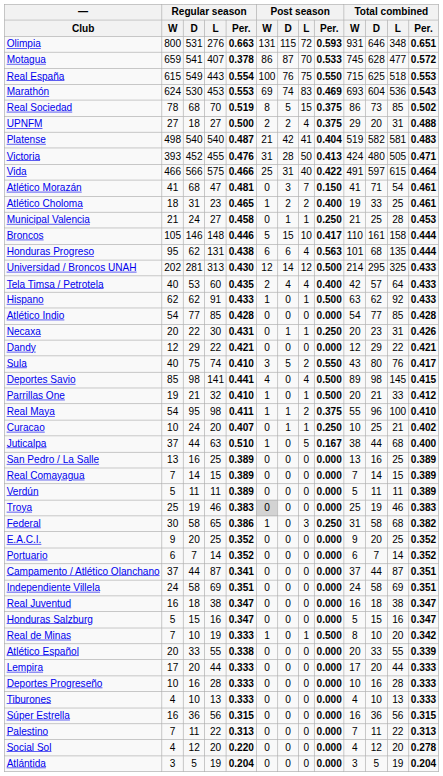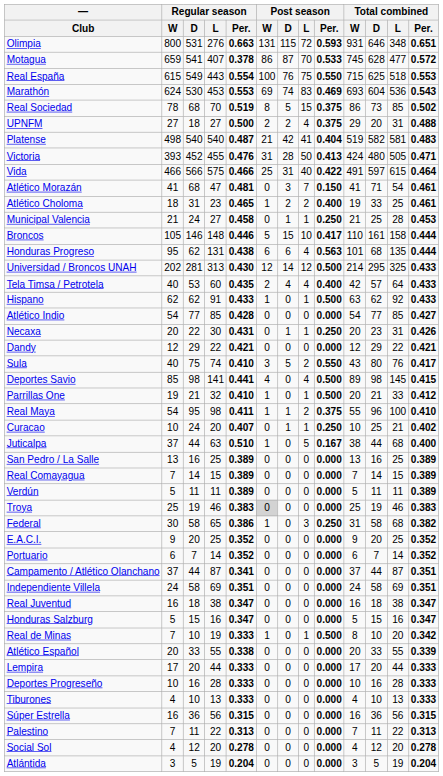 <table class="wikitable sortable">
 <tr>
 <th>—</th>
 <th colspan=4>Regular season</th>
 <th colspan=4>Post season</th>
 <th colspan=4>Total combined</th>
 </tr>
 <tr>
 <th>Club</th>
 <th>W</th>
 <th>D</th>
 <th>L</th>
 <th>Per.</th>
 <th>W</th>
 <th>D</th>
 <th>L</th>
 <th>Per.</th>
 <th>W</th>
 <th>D</th>
 <th>L</th>
 <th>Per.</th>
 </tr>
 <tr align=center>
 <td align=left><a href='#'>Olimpia</a></td>
 <td>800</td>
 <td>531</td>
 <td>276</td>
 <td><strong>0.663</strong></td>
 <td>131</td>
 <td>115</td>
 <td>72</td>
 <td><strong>0.593</strong></td>
 <td>931</td>
 <td>646</td>
 <td>348</td>
 <td><strong>0.651</strong></td>
 </tr>
 <tr align=center>
 <td align=left><a href='#'>Motagua</a></td>
 <td>659</td>
 <td>541</td>
 <td>407</td>
 <td><strong>0.378</strong></td>
 <td>86</td>
 <td>87</td>
 <td>70</td>
 <td><strong>0.533</strong></td>
 <td>745</td>
 <td>628</td>
 <td>477</td>
 <td><strong>0.572</strong></td>
 </tr>
 <tr align=center>
 <td align=left><a href='#'>Real España</a></td>
 <td>615</td>
 <td>549</td>
 <td>443</td>
 <td><strong>0.554</strong></td>
 <td>100</td>
 <td>76</td>
 <td>75</td>
 <td><strong>0.550</strong></td>
 <td>715</td>
 <td>625</td>
 <td>518</td>
 <td><strong>0.553</strong></td>
 </tr>
 <tr align=center>
 <td align=left><a href='#'>Marathón</a></td>
 <td>624</td>
 <td>530</td>
 <td>453</td>
 <td><strong>0.553</strong></td>
 <td>69</td>
 <td>74</td>
 <td>83</td>
 <td><strong>0.469</strong></td>
 <td>693</td>
 <td>604</td>
 <td>536</td>
 <td><strong>0.543</strong></td>
 </tr>
 <tr align=center>
 <td align=left><a href='#'>Real Sociedad</a></td>
 <td>78</td>
 <td>68</td>
 <td>70</td>
 <td><strong>0.519</strong></td>
 <td>8</td>
 <td>5</td>
 <td>15</td>
 <td><strong>0.375</strong></td>
 <td>86</td>
 <td>73</td>
 <td>85</td>
 <td><strong>0.502</strong></td>
 </tr>
 <tr align=center>
 <td align=left><a href='#'>UPNFM</a></td>
 <td>27</td>
 <td>18</td>
 <td>27</td>
 <td><strong>0.500</strong></td>
 <td>2</td>
 <td>2</td>
 <td>4</td>
 <td><strong>0.375</strong></td>
 <td>29</td>
 <td>20</td>
 <td>31</td>
 <td><strong>0.488</strong></td>
 </tr>
 <tr align=center>
 <td align=left><a href='#'>Platense</a></td>
 <td>498</td>
 <td>540</td>
 <td>540</td>
 <td><strong>0.487</strong></td>
 <td>21</td>
 <td>42</td>
 <td>41</td>
 <td><strong>0.404</strong></td>
 <td>519</td>
 <td>582</td>
 <td>581</td>
 <td><strong>0.483</strong></td>
 </tr>
 <tr align=center>
 <td align=left><a href='#'>Victoria</a></td>
 <td>393</td>
 <td>452</td>
 <td>455</td>
 <td><strong>0.476</strong></td>
 <td>31</td>
 <td>28</td>
 <td>50</td>
 <td><strong>0.413</strong></td>
 <td>424</td>
 <td>480</td>
 <td>505</td>
 <td><strong>0.471</strong></td>
 </tr>
 <tr align=center>
 <td align=left><a href='#'>Vida</a></td>
 <td>466</td>
 <td>566</td>
 <td>575</td>
 <td><strong>0.466</strong></td>
 <td>25</td>
 <td>31</td>
 <td>40</td>
 <td><strong>0.422</strong></td>
 <td>491</td>
 <td>597</td>
 <td>615</td>
 <td><strong>0.464</strong></td>
 </tr>
 <tr align=center>
 <td align=left><a href='#'>Atlético Morazán</a></td>
 <td>41</td>
 <td>68</td>
 <td>47</td>
 <td><strong>0.481</strong></td>
 <td>0</td>
 <td>3</td>
 <td>7</td>
 <td><strong>0.150</strong></td>
 <td>41</td>
 <td>71</td>
 <td>54</td>
 <td><strong>0.461</strong></td>
 </tr>
 <tr align=center>
 <td align=left><a href='#'>Atlético Choloma</a></td>
 <td>18</td>
 <td>31</td>
 <td>23</td>
 <td><strong>0.465</strong></td>
 <td>1</td>
 <td>2</td>
 <td>2</td>
 <td><strong>0.400</strong></td>
 <td>19</td>
 <td>33</td>
 <td>25</td>
 <td><strong>0.461</strong></td>
 </tr>
 <tr align=center>
 <td align=left><a href='#'>Municipal Valencia</a></td>
 <td>21</td>
 <td>24</td>
 <td>27</td>
 <td><strong>0.458</strong></td>
 <td>0</td>
 <td>1</td>
 <td>1</td>
 <td><strong>0.250</strong></td>
 <td>21</td>
 <td>25</td>
 <td>28</td>
 <td><strong>0.453</strong></td>
 </tr>
 <tr align=center>
 <td align=left><a href='#'>Broncos</a></td>
 <td>105</td>
 <td>146</td>
 <td>148</td>
 <td><strong>0.446</strong></td>
 <td>5</td>
 <td>15</td>
 <td>10</td>
 <td><strong>0.417</strong></td>
 <td>110</td>
 <td>161</td>
 <td>158</td>
 <td><strong>0.444</strong></td>
 </tr>
 <tr align=center>
 <td align=left><a href='#'>Honduras Progreso</a></td>
 <td>95</td>
 <td>62</td>
 <td>131</td>
 <td><strong>0.438</strong></td>
 <td>6</td>
 <td>6</td>
 <td>4</td>
 <td><strong>0.563</strong></td>
 <td>101</td>
 <td>68</td>
 <td>135</td>
 <td><strong>0.444</strong></td>
 </tr>
 <tr align=center>
 <td align=left><a href='#'>Universidad / Broncos UNAH</a></td>
 <td>202</td>
 <td>281</td>
 <td>313</td>
 <td><strong>0.430</strong></td>
 <td>12</td>
 <td>14</td>
 <td>12</td>
 <td><strong>0.500</strong></td>
 <td>214</td>
 <td>295</td>
 <td>325</td>
 <td><strong>0.433</strong></td>
 </tr>
 <tr align=center>
 <td align=left><a href='#'>Tela Timsa / Petrotela</a></td>
 <td>40</td>
 <td>53</td>
 <td>60</td>
 <td><strong>0.435</strong></td>
 <td>2</td>
 <td>4</td>
 <td>4</td>
 <td><strong>0.400</strong></td>
 <td>42</td>
 <td>57</td>
 <td>64</td>
 <td><strong>0.433</strong></td>
 </tr>
 <tr align=center>
 <td align=left><a href='#'>Hispano</a></td>
 <td>62</td>
 <td>62</td>
 <td>91</td>
 <td><strong>0.433</strong></td>
 <td>1</td>
 <td>0</td>
 <td>1</td>
 <td><strong>0.500</strong></td>
 <td>63</td>
 <td>62</td>
 <td>92</td>
 <td><strong>0.433</strong></td>
 </tr>
 <tr align=center>
 <td align=left><a href='#'>Atlético Indio</a></td>
 <td>54</td>
 <td>77</td>
 <td>85</td>
 <td><strong>0.428</strong></td>
 <td>0</td>
 <td>0</td>
 <td>0</td>
 <td><strong>0.000</strong></td>
 <td>54</td>
 <td>77</td>
 <td>85</td>
-<td><strong>0.428</strong></td>
+<td><strong>0.427</strong></td>
 </tr>
 <tr align=center>
 <td align=left><a href='#'>Necaxa</a></td>
 <td>20</td>
 <td>22</td>
 <td>30</td>
 <td><strong>0.431</strong></td>
 <td>0</td>
 <td>1</td>
 <td>1</td>
 <td><strong>0.250</strong></td>
 <td>20</td>
 <td>23</td>
 <td>31</td>
 <td><strong>0.426</strong></td>
 </tr>
 <tr align=center>
 <td align=left><a href='#'>Dandy</a></td>
 <td>12</td>
 <td>29</td>
 <td>22</td>
 <td><strong>0.421</strong></td>
 <td>0</td>
 <td>0</td>
 <td>0</td>
 <td><strong>0.000</strong></td>
 <td>12</td>
 <td>29</td>
 <td>22</td>
 <td><strong>0.421</strong></td>
 </tr>
 <tr align=center>
 <td align=left><a href='#'>Sula</a></td>
 <td>40</td>
 <td>75</td>
 <td>74</td>
 <td><strong>0.410</strong></td>
 <td>3</td>
 <td>5</td>
 <td>2</td>
 <td><strong>0.550</strong></td>
 <td>43</td>
 <td>80</td>
 <td>76</td>
 <td><strong>0.417</strong></td>
 </tr>
 <tr align=center>
 <td align=left><a href='#'>Deportes Savio</a></td>
 <td>85</td>
 <td>98</td>
 <td>141</td>
 <td><strong>0.441</strong></td>
 <td>4</td>
 <td>0</td>
 <td>4</td>
 <td><strong>0.500</strong></td>
 <td>89</td>
 <td>98</td>
 <td>145</td>
 <td><strong>0.415</strong></td>
 </tr>
 <tr align=center>
 <td align=left><a href='#'>Parrillas One</a></td>
 <td>19</td>
 <td>21</td>
 <td>32</td>
 <td><strong>0.410</strong></td>
 <td>1</td>
 <td>0</td>
 <td>1</td>
 <td><strong>0.500</strong></td>
 <td>20</td>
 <td>21</td>
 <td>33</td>
 <td><strong>0.412</strong></td>
 </tr>
 <tr align=center>
 <td align=left><a href='#'>Real Maya</a></td>
 <td>54</td>
 <td>95</td>
 <td>98</td>
 <td><strong>0.411</strong></td>
 <td>1</td>
 <td>1</td>
 <td>2</td>
 <td><strong>0.375</strong></td>
 <td>55</td>
 <td>96</td>
 <td>100</td>
 <td><strong>0.410</strong></td>
 </tr>
 <tr align=center>
 <td align=left><a href='#'>Curacao</a></td>
 <td>10</td>
 <td>24</td>
 <td>20</td>
 <td><strong>0.407</strong></td>
 <td>0</td>
 <td>1</td>
 <td>1</td>
 <td><strong>0.250</strong></td>
 <td>10</td>
 <td>25</td>
 <td>21</td>
 <td><strong>0.402</strong></td>
 </tr>
 <tr align=center>
 <td align=left><a href='#'>Juticalpa</a></td>
 <td>37</td>
 <td>44</td>
 <td>63</td>
 <td><strong>0.510</strong></td>
 <td>1</td>
 <td>0</td>
 <td>5</td>
 <td><strong>0.167</strong></td>
 <td>38</td>
 <td>44</td>
 <td>68</td>
 <td><strong>0.400</strong></td>
 </tr>
 <tr align=center>
 <td align=left><a href='#'>San Pedro / La Salle</a></td>
 <td>13</td>
 <td>16</td>
 <td>25</td>
 <td><strong>0.389</strong></td>
 <td>0</td>
 <td>0</td>
 <td>0</td>
 <td><strong>0.000</strong></td>
 <td>13</td>
 <td>16</td>
 <td>25</td>
 <td><strong>0.389</strong></td>
 </tr>
 <tr align=center>
 <td align=left><a href='#'>Real Comayagua</a></td>
 <td>7</td>
 <td>14</td>
 <td>15</td>
 <td><strong>0.389</strong></td>
 <td>0</td>
 <td>0</td>
 <td>0</td>
 <td><strong>0.000</strong></td>
 <td>7</td>
 <td>14</td>
 <td>15</td>
 <td><strong>0.389</strong></td>
 </tr>
 <tr align=center>
 <td align=left><a href='#'>Verdún</a></td>
 <td>5</td>
 <td>11</td>
 <td>11</td>
 <td><strong>0.389</strong></td>
 <td>0</td>
 <td>0</td>
 <td>0</td>
 <td><strong>0.000</strong></td>
 <td>5</td>
 <td>11</td>
 <td>11</td>
 <td><strong>0.389</strong></td>
 </tr>
 <tr align=center>
 <td align=left><a href='#'>Troya</a></td>
 <td>25</td>
 <td>19</td>
 <td>46</td>
 <td><strong>0.383</strong></td>
 <td style="background: lightgrey;">0</td>
 <td>0</td>
 <td>0</td>
 <td><strong>0.000</strong></td>
 <td>25</td>
 <td>19</td>
 <td>46</td>
 <td><strong>0.383</strong></td>
 </tr>
 <tr align=center>
 <td align=left><a href='#'>Federal</a></td>
 <td>30</td>
 <td>58</td>
 <td>65</td>
 <td><strong>0.386</strong></td>
 <td>1</td>
 <td>0</td>
 <td>3</td>
 <td><strong>0.250</strong></td>
 <td>31</td>
 <td>58</td>
 <td>68</td>
 <td><strong>0.382</strong></td>
 </tr>
 <tr align=center>
 <td align=left><a href='#'>E.A.C.I.</a></td>
 <td>9</td>
 <td>20</td>
 <td>25</td>
 <td><strong>0.352</strong></td>
 <td>0</td>
 <td>0</td>
 <td>0</td>
 <td><strong>0.000</strong></td>
 <td>9</td>
 <td>20</td>
 <td>25</td>
 <td><strong>0.352</strong></td>
 </tr>
 <tr align=center>
 <td align=left><a href='#'>Portuario</a></td>
 <td>6</td>
 <td>7</td>
 <td>14</td>
 <td><strong>0.352</strong></td>
 <td>0</td>
 <td>0</td>
 <td>0</td>
 <td><strong>0.000</strong></td>
 <td>6</td>
 <td>7</td>
 <td>14</td>
 <td><strong>0.352</strong></td>
 </tr>
 <tr align=center>
 <td align=left><a href='#'>Campamento / Atlético Olanchano</a></td>
 <td>37</td>
 <td>44</td>
 <td>87</td>
 <td><strong>0.341</strong></td>
 <td>0</td>
 <td>0</td>
 <td>0</td>
 <td><strong>0.000</strong></td>
 <td>37</td>
 <td>44</td>
 <td>87</td>
 <td><strong>0.351</strong></td>
 </tr>
 <tr align=center>
 <td align=left><a href='#'>Independiente Villela</a></td>
 <td>24</td>
 <td>58</td>
 <td>69</td>
 <td><strong>0.351</strong></td>
 <td>0</td>
 <td>0</td>
 <td>0</td>
 <td><strong>0.000</strong></td>
 <td>24</td>
 <td>58</td>
 <td>69</td>
 <td><strong>0.351</strong></td>
 </tr>
 <tr align=center>
 <td align=left><a href='#'>Real Juventud</a></td>
 <td>16</td>
 <td>18</td>
 <td>38</td>
 <td><strong>0.347</strong></td>
 <td>0</td>
 <td>0</td>
 <td>0</td>
 <td><strong>0.000</strong></td>
 <td>16</td>
 <td>18</td>
 <td>38</td>
 <td><strong>0.347</strong></td>
 </tr>
 <tr align=center>
 <td align=left><a href='#'>Honduras Salzburg</a></td>
 <td>5</td>
 <td>15</td>
 <td>16</td>
 <td><strong>0.347</strong></td>
 <td>0</td>
 <td>0</td>
 <td>0</td>
 <td><strong>0.000</strong></td>
 <td>5</td>
 <td>15</td>
 <td>16</td>
 <td><strong>0.347</strong></td>
 </tr>
 <tr align=center>
 <td align=left><a href='#'>Real de Minas</a></td>
 <td>7</td>
 <td>10</td>
 <td>19</td>
 <td><strong>0.333</strong></td>
 <td>1</td>
 <td>0</td>
 <td>1</td>
 <td><strong>0.500</strong></td>
 <td>8</td>
 <td>10</td>
 <td>20</td>
 <td><strong>0.342</strong></td>
 </tr>
 <tr align=center>
 <td align=left><a href='#'>Atlético Español</a></td>
 <td>20</td>
 <td>33</td>
 <td>55</td>
 <td><strong>0.338</strong></td>
 <td>0</td>
 <td>0</td>
 <td>0</td>
 <td><strong>0.000</strong></td>
 <td>20</td>
 <td>33</td>
 <td>55</td>
 <td><strong>0.339</strong></td>
 </tr>
 <tr align=center>
 <td align=left><a href='#'>Lempira</a></td>
 <td>17</td>
 <td>20</td>
 <td>44</td>
 <td><strong>0.333</strong></td>
 <td>0</td>
 <td>0</td>
 <td>0</td>
 <td><strong>0.000</strong></td>
 <td>17</td>
 <td>20</td>
 <td>44</td>
 <td><strong>0.333</strong></td>
 </tr>
 <tr align=center>
 <td align=left><a href='#'>Deportes Progreseño</a></td>
 <td>10</td>
 <td>16</td>
 <td>28</td>
 <td><strong>0.333</strong></td>
 <td>0</td>
 <td>0</td>
 <td>0</td>
 <td><strong>0.000</strong></td>
 <td>10</td>
 <td>16</td>
 <td>28</td>
 <td><strong>0.333</strong></td>
 </tr>
 <tr align=center>
 <td align=left><a href='#'>Tiburones</a></td>
 <td>4</td>
 <td>10</td>
 <td>13</td>
 <td><strong>0.333</strong></td>
 <td>0</td>
 <td>0</td>
 <td>0</td>
 <td><strong>0.000</strong></td>
 <td>4</td>
 <td>10</td>
 <td>13</td>
 <td><strong>0.333</strong></td>
 </tr>
 <tr align=center>
 <td align=left><a href='#'>Súper Estrella</a></td>
 <td>16</td>
 <td>36</td>
 <td>56</td>
 <td><strong>0.315</strong></td>
 <td>0</td>
 <td>0</td>
 <td>0</td>
 <td><strong>0.000</strong></td>
 <td>16</td>
 <td>36</td>
 <td>56</td>
 <td><strong>0.315</strong></td>
 </tr>
 <tr align=center>
 <td align=left><a href='#'>Palestino</a></td>
 <td>7</td>
 <td>11</td>
 <td>22</td>
 <td><strong>0.313</strong></td>
 <td>0</td>
 <td>0</td>
 <td>0</td>
 <td><strong>0.000</strong></td>
 <td>7</td>
 <td>11</td>
 <td>22</td>
 <td><strong>0.313</strong></td>
 </tr>
 <tr align=center>
 <td align=left><a href='#'>Social Sol</a></td>
 <td>4</td>
 <td>12</td>
 <td>20</td>
-<td><strong>0.220</strong></td>
+<td><strong>0.278</strong></td>
 <td>0</td>
 <td>0</td>
 <td>0</td>
 <td><strong>0.000</strong></td>
 <td>4</td>
 <td>12</td>
 <td>20</td>
 <td><strong>0.278</strong></td>
 </tr>
 <tr align=center>
 <td align=left><a href='#'>Atlántida</a></td>
 <td>3</td>
 <td>5</td>
 <td>19</td>
 <td><strong>0.204</strong></td>
 <td>0</td>
 <td>0</td>
 <td>0</td>
 <td><strong>0.000</strong></td>
 <td>3</td>
 <td>5</td>
 <td>19</td>
 <td><strong>0.204</strong></td>
 </tr>
 </table>
